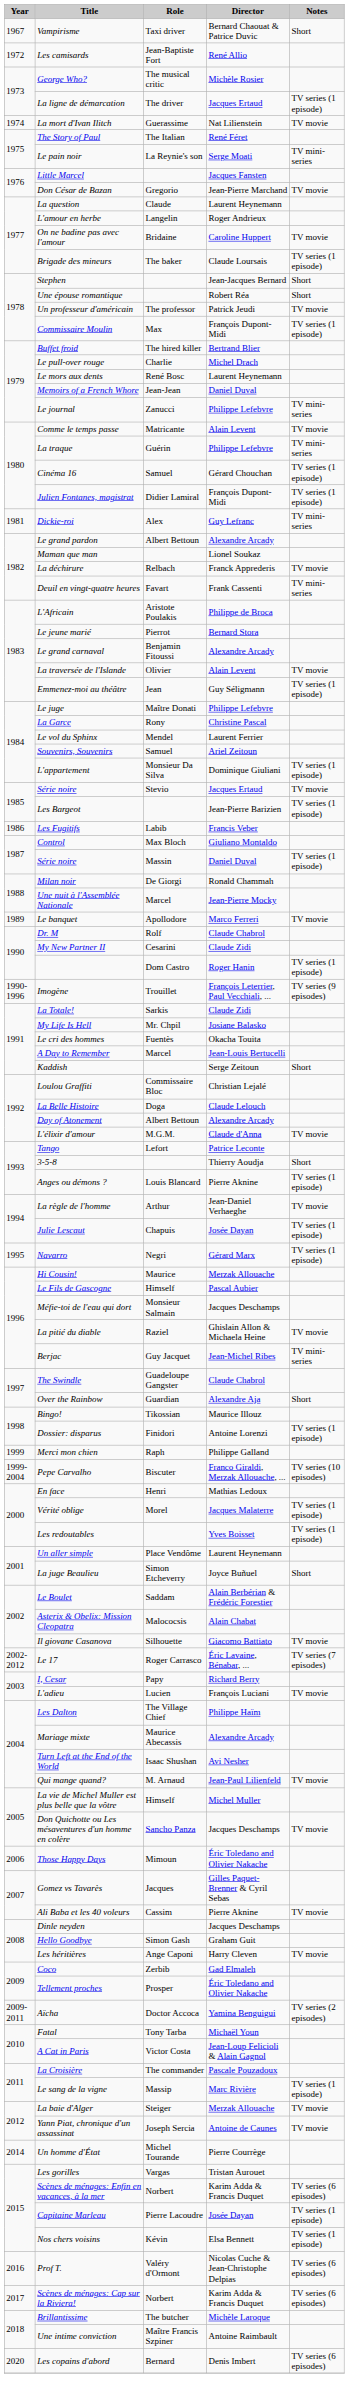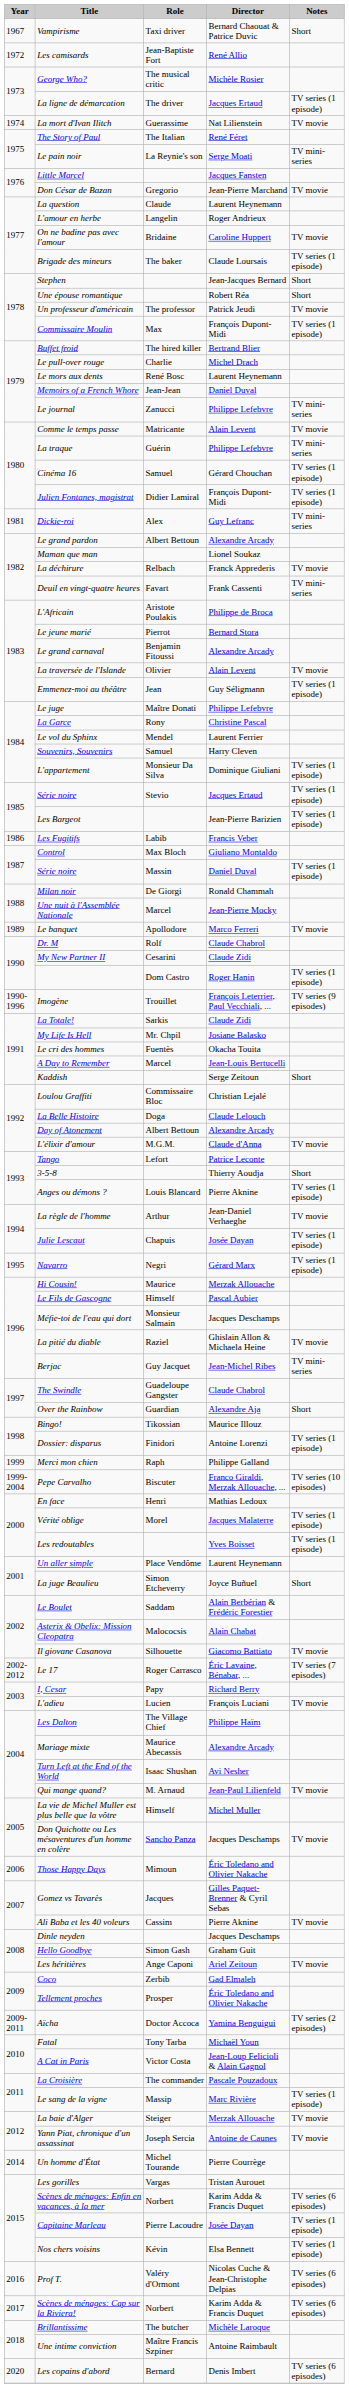 <table class="wikitable">
 <tr>
 <th style="background: #CCCCCC;">Year</th>
 <th style="background: #CCCCCC;">Title</th>
 <th style="background: #CCCCCC;">Role</th>
 <th style="background: #CCCCCC;">Director</th>
 <th style="background: #CCCCCC;">Notes</th>
 </tr>
 <tr>
 <td>1967</td>
 <td><em>Vampirisme</em></td>
 <td>Taxi driver</td>
 <td>Bernard Chaouat & Patrice Duvic</td>
 <td>Short</td>
 </tr>
 <tr>
 <td>1972</td>
 <td><em>Les camisards</em></td>
 <td>Jean-Baptiste Fort</td>
 <td><a href='#'>René Allio</a></td>
 <td></td>
 </tr>
 <tr>
 <td rowspan=2>1973</td>
 <td><em><a href='#'>George Who?</a></em></td>
 <td>The musical critic</td>
 <td><a href='#'>Michèle Rosier</a></td>
 <td></td>
 </tr>
 <tr>
 <td><em>La ligne de démarcation</em></td>
 <td>The driver</td>
 <td><a href='#'>Jacques Ertaud</a></td>
 <td>TV series (1 episode)</td>
 </tr>
 <tr>
 <td>1974</td>
 <td><em>La mort d'Ivan Ilitch</em></td>
 <td>Guerassime</td>
 <td>Nat Lilienstein</td>
 <td>TV movie</td>
 </tr>
 <tr>
 <td rowspan=2>1975</td>
 <td><em><a href='#'>The Story of Paul</a></em></td>
 <td>The Italian</td>
 <td><a href='#'>René Féret</a></td>
 <td></td>
 </tr>
 <tr>
 <td><em>Le pain noir</em></td>
 <td>La Reynie's son</td>
 <td><a href='#'>Serge Moati</a></td>
 <td>TV mini-series</td>
 </tr>
 <tr>
 <td rowspan=2>1976</td>
 <td><em><a href='#'>Little Marcel</a></em></td>
 <td></td>
 <td><a href='#'>Jacques Fansten</a></td>
 <td></td>
 </tr>
 <tr>
 <td><em>Don César de Bazan</em></td>
 <td>Gregorio</td>
 <td>Jean-Pierre Marchand</td>
 <td>TV movie</td>
 </tr>
 <tr>
 <td rowspan=4>1977</td>
 <td><em>La question</em></td>
 <td>Claude</td>
 <td>Laurent Heynemann</td>
 <td></td>
 </tr>
 <tr>
 <td><em>L'amour en herbe</em></td>
 <td>Langelin</td>
 <td>Roger Andrieux</td>
 <td></td>
 </tr>
 <tr>
 <td><em>On ne badine pas avec l'amour</em></td>
 <td>Bridaine</td>
 <td><a href='#'>Caroline Huppert</a></td>
 <td>TV movie</td>
 </tr>
 <tr>
 <td><em>Brigade des mineurs</em></td>
 <td>The baker</td>
 <td>Claude Loursais</td>
 <td>TV series (1 episode)</td>
 </tr>
 <tr>
 <td rowspan=4>1978</td>
 <td><em>Stephen</em></td>
 <td></td>
 <td>Jean-Jacques Bernard</td>
 <td>Short</td>
 </tr>
 <tr>
 <td><em>Une épouse romantique</em></td>
 <td></td>
 <td>Robert Réa</td>
 <td>Short</td>
 </tr>
 <tr>
 <td><em>Un professeur d'américain</em></td>
 <td>The professor</td>
 <td>Patrick Jeudi</td>
 <td>TV movie</td>
 </tr>
 <tr>
 <td><em><a href='#'>Commissaire Moulin</a></em></td>
 <td>Max</td>
 <td>François Dupont-Midi</td>
 <td>TV series (1 episode)</td>
 </tr>
 <tr>
 <td rowspan=5>1979</td>
 <td><em><a href='#'>Buffet froid</a></em></td>
 <td>The hired killer</td>
 <td><a href='#'>Bertrand Blier</a></td>
 <td></td>
 </tr>
 <tr>
 <td><em>Le pull-over rouge</em></td>
 <td>Charlie</td>
 <td><a href='#'>Michel Drach</a></td>
 <td></td>
 </tr>
 <tr>
 <td><em>Le mors aux dents</em></td>
 <td>René Bosc</td>
 <td>Laurent Heynemann</td>
 <td></td>
 </tr>
 <tr>
 <td><em><a href='#'>Memoirs of a French Whore</a></em></td>
 <td>Jean-Jean</td>
 <td><a href='#'>Daniel Duval</a></td>
 <td></td>
 </tr>
 <tr>
 <td><em>Le journal</em></td>
 <td>Zanucci</td>
 <td><a href='#'>Philippe Lefebvre</a></td>
 <td>TV mini-series</td>
 </tr>
 <tr>
 <td rowspan=4>1980</td>
 <td><em>Comme le temps passe</em></td>
 <td>Matricante</td>
 <td><a href='#'>Alain Levent</a></td>
 <td>TV movie</td>
 </tr>
 <tr>
 <td><em>La traque</em></td>
 <td>Guérin</td>
 <td><a href='#'>Philippe Lefebvre</a></td>
 <td>TV mini-series</td>
 </tr>
 <tr>
 <td><em>Cinéma 16</em></td>
 <td>Samuel</td>
 <td>Gérard Chouchan</td>
 <td>TV series (1 episode)</td>
 </tr>
 <tr>
 <td><em><a href='#'>Julien Fontanes, magistrat</a></em></td>
 <td>Didier Lamiral</td>
 <td>François Dupont-Midi</td>
 <td>TV series (1 episode)</td>
 </tr>
 <tr>
 <td>1981</td>
 <td><em><a href='#'>Dickie-roi</a></em></td>
 <td>Alex</td>
 <td><a href='#'>Guy Lefranc</a></td>
 <td>TV mini-series</td>
 </tr>
 <tr>
 <td rowspan=4>1982</td>
 <td><em>Le grand pardon</em></td>
 <td>Albert Bettoun</td>
 <td><a href='#'>Alexandre Arcady</a></td>
 <td></td>
 </tr>
 <tr>
 <td><em>Maman que man</em></td>
 <td></td>
 <td>Lionel Soukaz</td>
 <td></td>
 </tr>
 <tr>
 <td><em>La déchirure</em></td>
 <td>Relbach</td>
 <td>Franck Apprederis</td>
 <td>TV movie</td>
 </tr>
 <tr>
 <td><em>Deuil en vingt-quatre heures</em></td>
 <td>Favart</td>
 <td>Frank Cassenti</td>
 <td>TV mini-series</td>
 </tr>
 <tr>
 <td rowspan=5>1983</td>
 <td><em>L'Africain</em></td>
 <td>Aristote Poulakis</td>
 <td><a href='#'>Philippe de Broca</a></td>
 <td></td>
 </tr>
 <tr>
 <td><em>Le jeune marié</em></td>
 <td>Pierrot</td>
 <td><a href='#'>Bernard Stora</a></td>
 <td></td>
 </tr>
 <tr>
 <td><em>Le grand carnaval</em></td>
 <td>Benjamin Fitoussi</td>
 <td><a href='#'>Alexandre Arcady</a></td>
 <td></td>
 </tr>
 <tr>
 <td><em>La traversée de l'Islande</em></td>
 <td>Olivier</td>
 <td><a href='#'>Alain Levent</a></td>
 <td>TV movie</td>
 </tr>
 <tr>
 <td><em>Emmenez-moi au théâtre</em></td>
 <td>Jean</td>
 <td>Guy Séligmann</td>
 <td>TV series (1 episode)</td>
 </tr>
 <tr>
 <td rowspan=5>1984</td>
 <td><em>Le juge</em></td>
 <td>Maître Donati</td>
 <td><a href='#'>Philippe Lefebvre</a></td>
 <td></td>
 </tr>
 <tr>
 <td><em><a href='#'>La Garce</a></em></td>
 <td>Rony</td>
 <td><a href='#'>Christine Pascal</a></td>
 <td></td>
 </tr>
 <tr>
 <td><em>Le vol du Sphinx</em></td>
 <td>Mendel</td>
 <td>Laurent Ferrier</td>
 <td></td>
 </tr>
 <tr>
 <td><em><a href='#'>Souvenirs, Souvenirs</a></em></td>
 <td>Samuel</td>
-<td><a href='#'>Ariel Zeitoun</a></td>
+<td>Harry Cleven</td>
 <td></td>
 </tr>
 <tr>
 <td><em>L'appartement</em></td>
 <td>Monsieur Da Silva</td>
 <td>Dominique Giuliani</td>
 <td>TV series (1 episode)</td>
 </tr>
 <tr>
 <td rowspan=2>1985</td>
 <td><em><a href='#'>Série noire</a></em></td>
 <td>Stevio</td>
 <td><a href='#'>Jacques Ertaud</a></td>
-<td>TV movie</td>
+<td>TV series (1 episode)</td>
 </tr>
 <tr>
 <td><em>Les Bargeot</em></td>
 <td></td>
 <td>Jean-Pierre Barizien</td>
 <td>TV series (1 episode)</td>
 </tr>
 <tr>
 <td>1986</td>
 <td><em><a href='#'>Les Fugitifs</a></em></td>
 <td>Labib</td>
 <td><a href='#'>Francis Veber</a></td>
 <td></td>
 </tr>
 <tr>
 <td rowspan=2>1987</td>
 <td><em><a href='#'>Control</a></em></td>
 <td>Max Bloch</td>
 <td><a href='#'>Giuliano Montaldo</a></td>
 <td></td>
 </tr>
 <tr>
 <td><em><a href='#'>Série noire</a></em></td>
 <td>Massin</td>
 <td><a href='#'>Daniel Duval</a></td>
 <td>TV series (1 episode)</td>
 </tr>
 <tr>
 <td rowspan=2>1988</td>
 <td><em><a href='#'>Milan noir</a></em></td>
 <td>De Giorgi</td>
 <td>Ronald Chammah</td>
 <td></td>
 </tr>
 <tr>
 <td><em><a href='#'>Une nuit à l'Assemblée Nationale</a></em></td>
 <td>Marcel</td>
 <td><a href='#'>Jean-Pierre Mocky</a></td>
 <td></td>
 </tr>
 <tr>
 <td>1989</td>
 <td><em>Le banquet</em></td>
 <td>Apollodore</td>
 <td><a href='#'>Marco Ferreri</a></td>
 <td>TV movie</td>
 </tr>
 <tr>
 <td rowspan=3>1990</td>
 <td><em><a href='#'>Dr. M</a></em></td>
 <td>Rolf</td>
 <td><a href='#'>Claude Chabrol</a></td>
 <td></td>
 </tr>
 <tr>
 <td><em><a href='#'>My New Partner II</a></em></td>
 <td>Cesarini</td>
 <td><a href='#'>Claude Zidi</a></td>
 <td></td>
 </tr>
 <tr>
 <td><em></em></td>
 <td>Dom Castro</td>
 <td><a href='#'>Roger Hanin</a></td>
 <td>TV series (1 episode)</td>
 </tr>
 <tr>
 <td>1990-1996</td>
 <td><em>Imogène</em></td>
 <td>Trouillet</td>
 <td><a href='#'>François Leterrier</a>, <a href='#'>Paul Vecchiali</a>, ...</td>
 <td>TV series (9 episodes)</td>
 </tr>
 <tr>
 <td rowspan=5>1991</td>
 <td><em><a href='#'>La Totale!</a></em></td>
 <td>Sarkis</td>
 <td><a href='#'>Claude Zidi</a></td>
 <td></td>
 </tr>
 <tr>
 <td><em><a href='#'>My Life Is Hell</a></em></td>
 <td>Mr. Chpil</td>
 <td><a href='#'>Josiane Balasko</a></td>
 <td></td>
 </tr>
 <tr>
 <td><em>Le cri des hommes</em></td>
 <td>Fuentès</td>
 <td>Okacha Touita</td>
 <td></td>
 </tr>
 <tr>
 <td><em><a href='#'>A Day to Remember</a></em></td>
 <td>Marcel</td>
 <td><a href='#'>Jean-Louis Bertucelli</a></td>
 <td></td>
 </tr>
 <tr>
 <td><em>Kaddish</em></td>
 <td></td>
 <td>Serge Zeitoun</td>
 <td>Short</td>
 </tr>
 <tr>
 <td rowspan=4>1992</td>
 <td><em>Loulou Graffiti</em></td>
 <td>Commissaire Bloc</td>
 <td>Christian Lejalé</td>
 <td></td>
 </tr>
 <tr>
 <td><em><a href='#'>La Belle Histoire</a></em></td>
 <td>Doga</td>
 <td><a href='#'>Claude Lelouch</a></td>
 <td></td>
 </tr>
 <tr>
 <td><em><a href='#'>Day of Atonement</a></em></td>
 <td>Albert Bettoun</td>
 <td><a href='#'>Alexandre Arcady</a></td>
 <td></td>
 </tr>
 <tr>
 <td><em>L'élixir d'amour</em></td>
 <td>M.G.M.</td>
 <td><a href='#'>Claude d'Anna</a></td>
 <td>TV movie</td>
 </tr>
 <tr>
 <td rowspan=3>1993</td>
 <td><em><a href='#'>Tango</a></em></td>
 <td>Lefort</td>
 <td><a href='#'>Patrice Leconte</a></td>
 <td></td>
 </tr>
 <tr>
 <td><em>3-5-8</em></td>
 <td></td>
 <td>Thierry Aoudja</td>
 <td>Short</td>
 </tr>
 <tr>
 <td><em>Anges ou démons ?</em></td>
 <td>Louis Blancard</td>
 <td>Pierre Aknine</td>
 <td>TV series (1 episode)</td>
 </tr>
 <tr>
 <td rowspan=2>1994</td>
 <td><em>La règle de l'homme</em></td>
 <td>Arthur</td>
 <td>Jean-Daniel Verhaeghe</td>
 <td>TV movie</td>
 </tr>
 <tr>
 <td><em><a href='#'>Julie Lescaut</a></em></td>
 <td>Chapuis</td>
 <td><a href='#'>Josée Dayan</a></td>
 <td>TV series (1 episode)</td>
 </tr>
 <tr>
 <td>1995</td>
 <td><em><a href='#'>Navarro</a></em></td>
 <td>Negri</td>
 <td><a href='#'>Gérard Marx</a></td>
 <td>TV series (1 episode)</td>
 </tr>
 <tr>
 <td rowspan=5>1996</td>
 <td><em><a href='#'>Hi Cousin!</a></em></td>
 <td>Maurice</td>
 <td><a href='#'>Merzak Allouache</a></td>
 <td></td>
 </tr>
 <tr>
 <td><em><a href='#'>Le Fils de Gascogne</a></em></td>
 <td>Himself</td>
 <td><a href='#'>Pascal Aubier</a></td>
 <td></td>
 </tr>
 <tr>
 <td><em>Méfie-toi de l'eau qui dort</em></td>
 <td>Monsieur Salmain</td>
 <td>Jacques Deschamps</td>
 <td></td>
 </tr>
 <tr>
 <td><em>La pitié du diable</em></td>
 <td>Raziel</td>
 <td>Ghislain Allon & Michaela Heine</td>
 <td>TV movie</td>
 </tr>
 <tr>
 <td><em>Berjac</em></td>
 <td>Guy Jacquet</td>
 <td><a href='#'>Jean-Michel Ribes</a></td>
 <td>TV mini-series</td>
 </tr>
 <tr>
 <td rowspan=2>1997</td>
 <td><em><a href='#'>The Swindle</a></em></td>
 <td>Guadeloupe Gangster</td>
 <td><a href='#'>Claude Chabrol</a></td>
 <td></td>
 </tr>
 <tr>
 <td><em>Over the Rainbow</em></td>
 <td>Guardian</td>
 <td><a href='#'>Alexandre Aja</a></td>
 <td>Short</td>
 </tr>
 <tr>
 <td rowspan=2>1998</td>
 <td><em>Bingo!</em></td>
 <td>Tikossian</td>
 <td>Maurice Illouz</td>
 <td></td>
 </tr>
 <tr>
 <td><em>Dossier: disparus</em></td>
 <td>Finidori</td>
 <td>Antoine Lorenzi</td>
 <td>TV series (1 episode)</td>
 </tr>
 <tr>
 <td>1999</td>
 <td><em>Merci mon chien</em></td>
 <td>Raph</td>
 <td>Philippe Galland</td>
 <td></td>
 </tr>
 <tr>
 <td>1999-2004</td>
 <td><em>Pepe Carvalho</em></td>
 <td>Biscuter</td>
 <td><a href='#'>Franco Giraldi</a>, <a href='#'>Merzak Allouache</a>, ...</td>
 <td>TV series (10 episodes)</td>
 </tr>
 <tr>
 <td rowspan=3>2000</td>
 <td><em>En face</em></td>
 <td>Henri</td>
 <td>Mathias Ledoux</td>
 <td></td>
 </tr>
 <tr>
 <td><em>Vérité oblige</em></td>
 <td>Morel</td>
 <td><a href='#'>Jacques Malaterre</a></td>
 <td>TV series (1 episode)</td>
 </tr>
 <tr>
 <td><em>Les redoutables</em></td>
 <td></td>
 <td><a href='#'>Yves Boisset</a></td>
 <td>TV series (1 episode)</td>
 </tr>
 <tr>
 <td rowspan=2>2001</td>
 <td><em><a href='#'>Un aller simple</a></em></td>
 <td>Place Vendôme</td>
 <td>Laurent Heynemann</td>
 <td></td>
 </tr>
 <tr>
 <td><em>La juge Beaulieu</em></td>
 <td>Simon Etcheverry</td>
 <td>Joyce Buñuel</td>
 <td>Short</td>
 </tr>
 <tr>
 <td rowspan=3>2002</td>
 <td><em><a href='#'>Le Boulet</a></em></td>
 <td>Saddam</td>
 <td><a href='#'>Alain Berbérian</a> & <a href='#'>Frédéric Forestier</a></td>
 <td></td>
 </tr>
 <tr>
 <td><em><a href='#'>Asterix & Obelix: Mission Cleopatra</a></em></td>
 <td>Malococsis</td>
 <td><a href='#'>Alain Chabat</a></td>
 <td></td>
 </tr>
 <tr>
 <td><em>Il giovane Casanova</em></td>
 <td>Silhouette</td>
 <td><a href='#'>Giacomo Battiato</a></td>
 <td>TV movie</td>
 </tr>
 <tr>
 <td>2002-2012</td>
 <td><em>Le 17</em></td>
 <td>Roger Carrasco</td>
 <td><a href='#'>Éric Lavaine</a>, <a href='#'>Bénabar</a>, ...</td>
 <td>TV series (7 episodes)</td>
 </tr>
 <tr>
 <td rowspan=2>2003</td>
 <td><em><a href='#'>I, Cesar</a></em></td>
 <td>Papy</td>
 <td><a href='#'>Richard Berry</a></td>
 <td></td>
 </tr>
 <tr>
 <td><em>L'adieu</em></td>
 <td>Lucien</td>
 <td>François Luciani</td>
 <td>TV movie</td>
 </tr>
 <tr>
 <td rowspan=4>2004</td>
 <td><em><a href='#'>Les Dalton</a></em></td>
 <td>The Village Chief</td>
 <td><a href='#'>Philippe Haïm</a></td>
 <td></td>
 </tr>
 <tr>
 <td><em>Mariage mixte</em></td>
 <td>Maurice Abecassis</td>
 <td><a href='#'>Alexandre Arcady</a></td>
 <td></td>
 </tr>
 <tr>
 <td><em><a href='#'>Turn Left at the End of the World</a></em></td>
 <td>Isaac Shushan</td>
 <td><a href='#'>Avi Nesher</a></td>
 <td></td>
 </tr>
 <tr>
 <td><em>Qui mange quand?</em></td>
 <td>M. Arnaud</td>
 <td><a href='#'>Jean-Paul Lilienfeld</a></td>
 <td>TV movie</td>
 </tr>
 <tr>
 <td rowspan=2>2005</td>
 <td><em>La vie de Michel Muller est plus belle que la vôtre</em></td>
 <td>Himself</td>
 <td><a href='#'>Michel Muller</a></td>
 <td></td>
 </tr>
 <tr>
 <td><em>Don Quichotte ou Les mésaventures d'un homme en colère</em></td>
 <td><a href='#'>Sancho Panza</a></td>
 <td>Jacques Deschamps</td>
 <td>TV movie</td>
 </tr>
 <tr>
 <td>2006</td>
 <td><em><a href='#'>Those Happy Days</a></em></td>
 <td>Mimoun</td>
 <td><a href='#'>Éric Toledano and Olivier Nakache</a></td>
 <td></td>
 </tr>
 <tr>
 <td rowspan=2>2007</td>
 <td><em>Gomez vs Tavarès</em></td>
 <td>Jacques</td>
 <td><a href='#'>Gilles Paquet-Brenner</a> & Cyril Sebas</td>
 <td></td>
 </tr>
 <tr>
 <td><em>Ali Baba et les 40 voleurs</em></td>
 <td>Cassim</td>
 <td>Pierre Aknine</td>
 <td>TV movie</td>
 </tr>
 <tr>
 <td rowspan=3>2008</td>
 <td><em>Dinle neyden</em></td>
 <td></td>
 <td>Jacques Deschamps</td>
 <td></td>
 </tr>
 <tr>
 <td><em><a href='#'>Hello Goodbye</a></em></td>
 <td>Simon Gash</td>
 <td>Graham Guit</td>
 <td></td>
 </tr>
 <tr>
 <td><em>Les héritières</em></td>
 <td>Ange Caponi</td>
-<td>Harry Cleven</td>
+<td><a href='#'>Ariel Zeitoun</a></td>
 <td>TV movie</td>
 </tr>
 <tr>
 <td rowspan=2>2009</td>
 <td><em><a href='#'>Coco</a></em></td>
 <td>Zerbib</td>
 <td><a href='#'>Gad Elmaleh</a></td>
 <td></td>
 </tr>
 <tr>
 <td><em><a href='#'>Tellement proches</a></em></td>
 <td>Prosper</td>
 <td><a href='#'>Éric Toledano and Olivier Nakache</a></td>
 <td></td>
 </tr>
 <tr>
 <td>2009-2011</td>
 <td><em>Aïcha</em></td>
 <td>Doctor Accoca</td>
 <td><a href='#'>Yamina Benguigui</a></td>
 <td>TV series (2 episodes)</td>
 </tr>
 <tr>
 <td rowspan=2>2010</td>
 <td><em>Fatal</em></td>
 <td>Tony Tarba</td>
 <td><a href='#'>Michaël Youn</a></td>
 <td></td>
 </tr>
 <tr>
 <td><em><a href='#'>A Cat in Paris</a></em></td>
 <td>Victor Costa</td>
 <td><a href='#'>Jean-Loup Felicioli</a> & <a href='#'>Alain Gagnol</a></td>
 <td></td>
 </tr>
 <tr>
 <td rowspan=2>2011</td>
 <td><em><a href='#'>La Croisière</a></em></td>
 <td>The commander</td>
 <td><a href='#'>Pascale Pouzadoux</a></td>
 <td></td>
 </tr>
 <tr>
 <td><em>Le sang de la vigne</em></td>
 <td>Massip</td>
 <td><a href='#'>Marc Rivière</a></td>
 <td>TV series (1 episode)</td>
 </tr>
 <tr>
 <td rowspan=2>2012</td>
 <td><em>La baie d'Alger</em></td>
 <td>Steiger</td>
 <td><a href='#'>Merzak Allouache</a></td>
 <td>TV movie</td>
 </tr>
 <tr>
 <td><em>Yann Piat, chronique d'un assassinat</em></td>
 <td>Joseph Sercia</td>
 <td><a href='#'>Antoine de Caunes</a></td>
 <td>TV movie</td>
 </tr>
 <tr>
 <td>2014</td>
 <td><em>Un homme d'État</em></td>
 <td>Michel Tourande</td>
 <td>Pierre Courrège</td>
 <td></td>
 </tr>
 <tr>
 <td rowspan=4>2015</td>
 <td><em>Les gorilles</em></td>
 <td>Vargas</td>
 <td>Tristan Aurouet</td>
 <td></td>
 </tr>
 <tr>
 <td><em><a href='#'>Scènes de ménages: Enfin en vacances, à la mer</a></em></td>
 <td>Norbert</td>
 <td>Karim Adda & Francis Duquet</td>
 <td>TV series (6 episodes)</td>
 </tr>
 <tr>
 <td><em><a href='#'>Capitaine Marleau</a></em></td>
 <td>Pierre Lacoudre</td>
 <td><a href='#'>Josée Dayan</a></td>
 <td>TV series (1 episode)</td>
 </tr>
 <tr>
 <td><em>Nos chers voisins</em></td>
 <td>Kévin</td>
 <td>Elsa Bennett</td>
 <td>TV series (1 episode)</td>
 </tr>
 <tr>
 <td>2016</td>
 <td><em>Prof T.</em></td>
 <td>Valéry d'Ormont</td>
 <td>Nicolas Cuche & Jean-Christophe Delpias</td>
 <td>TV series (6 episodes)</td>
 </tr>
 <tr>
 <td>2017</td>
 <td><em><a href='#'>Scènes de ménages: Cap sur la Riviera!</a></em></td>
 <td>Norbert</td>
 <td>Karim Adda & Francis Duquet</td>
 <td>TV series (6 episodes)</td>
 </tr>
 <tr>
 <td rowspan=2>2018</td>
 <td><em><a href='#'>Brillantissime</a></em></td>
 <td>The butcher</td>
 <td><a href='#'>Michèle Laroque</a></td>
 <td></td>
 </tr>
 <tr>
 <td><em>Une intime conviction</em></td>
 <td>Maître Francis Szpiner</td>
 <td>Antoine Raimbault</td>
 <td></td>
 </tr>
 <tr>
 <td>2020</td>
 <td><em>Les copains d'abord</em></td>
 <td>Bernard</td>
 <td>Denis Imbert</td>
 <td>TV series (6 episodes)</td>
 </tr>
 <tr>
 </tr>
 </table>
